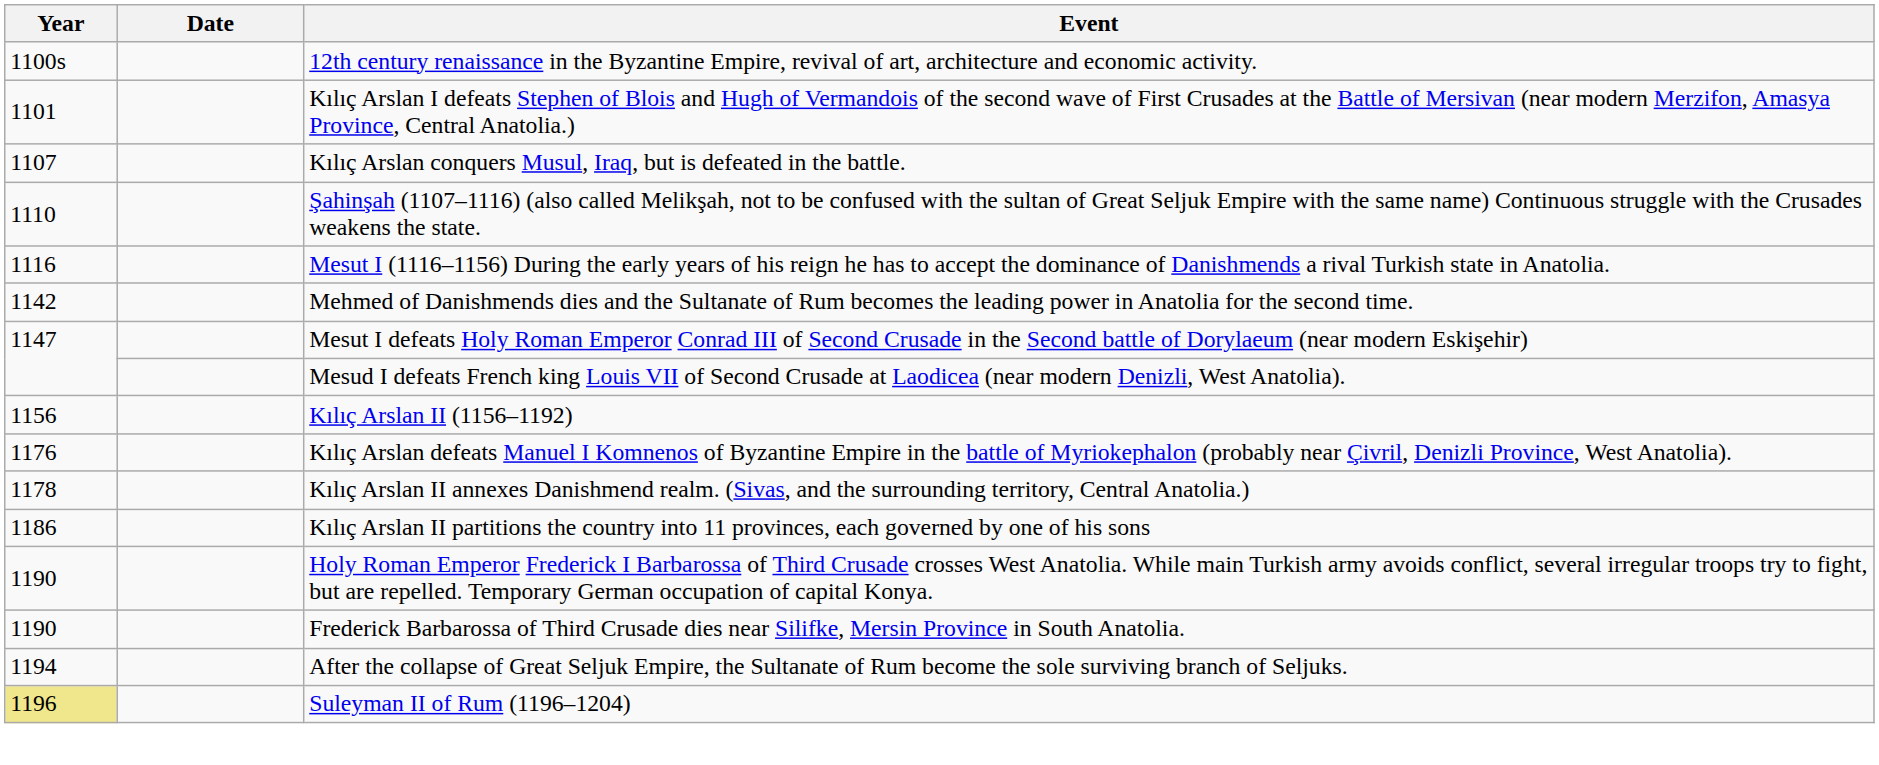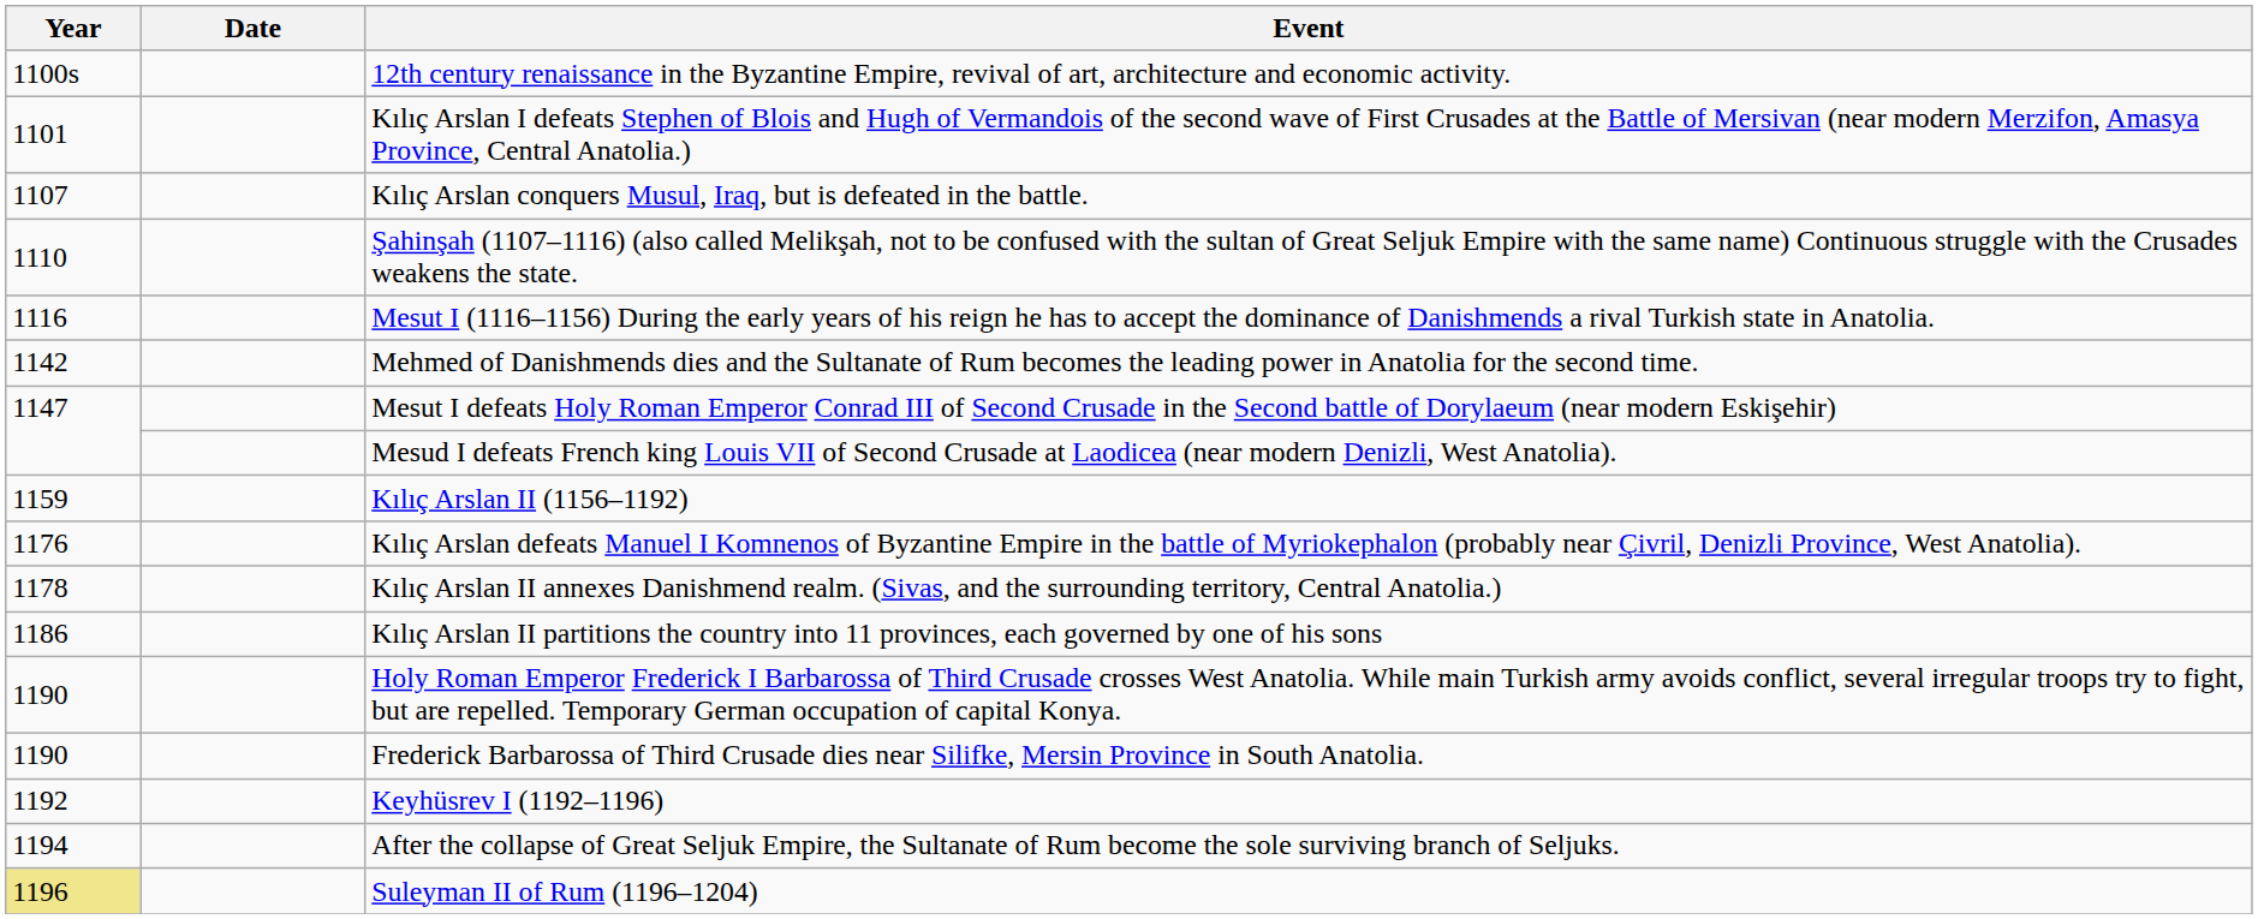 <table class="wikitable" width="100%">
 <tr>
 <th style="width:6%">Year</th>
 <th style="width:10%">Date</th>
 <th>Event</th>
 </tr>
 <tr>
 <td>1100s</td>
 <td></td>
 <td><a href='#'>12th century renaissance</a> in the Byzantine Empire, revival of art, architecture and economic activity.</td>
 </tr>
 <tr>
 <td>1101</td>
 <td></td>
 <td>Kılıç Arslan I defeats <a href='#'>Stephen of Blois</a> and <a href='#'>Hugh of Vermandois</a> of the second wave of First Crusades at the <a href='#'>Battle of Mersivan</a> (near modern <a href='#'>Merzifon</a>, <a href='#'>Amasya Province</a>, Central Anatolia.)</td>
 </tr>
 <tr>
 <td>1107</td>
 <td></td>
 <td>Kılıç Arslan conquers <a href='#'>Musul</a>, <a href='#'>Iraq</a>, but is defeated in the battle.</td>
 </tr>
 <tr>
 <td>1110</td>
 <td></td>
 <td><a href='#'>Şahinşah</a> (1107–1116) (also called Melikşah, not to be confused with the sultan of Great Seljuk Empire with the same name) Continuous struggle with the Crusades weakens the state.</td>
 </tr>
 <tr>
 <td>1116</td>
 <td></td>
 <td><a href='#'>Mesut I</a> (1116–1156) During the early years of his reign he has to accept the dominance of <a href='#'>Danishmends</a> a rival Turkish state in Anatolia.</td>
 </tr>
 <tr>
 <td>1142</td>
 <td></td>
 <td>Mehmed of Danishmends dies and the Sultanate of Rum becomes the leading power in Anatolia for the second time.</td>
 </tr>
 <tr>
 <td rowspan="2" valign="top">1147</td>
 <td></td>
 <td>Mesut I defeats <a href='#'>Holy Roman Emperor</a> <a href='#'>Conrad III</a> of <a href='#'>Second Crusade</a> in the <a href='#'>Second battle of Dorylaeum</a> (near modern Eskişehir)</td>
 </tr>
 <tr>
 <td></td>
 <td>Mesud I defeats French king <a href='#'>Louis VII</a> of Second Crusade at <a href='#'>Laodicea</a> (near modern <a href='#'>Denizli</a>, West Anatolia).</td>
 </tr>
 <tr>
-<td>1156</td>
+<td>1159</td>
 <td></td>
 <td><a href='#'>Kılıç Arslan II</a> (1156–1192)</td>
 </tr>
 <tr>
 <td>1176</td>
 <td></td>
 <td>Kılıç Arslan defeats <a href='#'>Manuel I Komnenos</a> of Byzantine Empire in the <a href='#'>battle of Myriokephalon</a> (probably near <a href='#'>Çivril</a>, <a href='#'>Denizli Province</a>, West Anatolia).</td>
 </tr>
 <tr>
 <td>1178</td>
 <td></td>
 <td>Kılıç Arslan II annexes Danishmend realm. (<a href='#'>Sivas</a>, and the surrounding territory, Central Anatolia.)</td>
 </tr>
 <tr>
 <td>1186</td>
 <td></td>
 <td>Kılıç Arslan II partitions the country into 11 provinces, each governed by one of his sons</td>
 </tr>
 <tr>
 <td>1190</td>
 <td></td>
 <td><a href='#'>Holy Roman Emperor</a> <a href='#'>Frederick I Barbarossa</a> of <a href='#'>Third Crusade</a> crosses West Anatolia. While main Turkish army avoids conflict, several irregular troops try to fight, but are repelled. Temporary German occupation of capital Konya.</td>
 </tr>
 <tr>
 <td>1190</td>
 <td></td>
 <td>Frederick Barbarossa of Third Crusade dies near <a href='#'>Silifke</a>, <a href='#'>Mersin Province</a> in South Anatolia.</td>
 </tr>
 <tr>
+<td>1192</td>
+<td></td>
+<td><a href='#'>Keyhüsrev I</a> (1192–1196)</td>
+</tr>
+<tr>
 <td>1194</td>
 <td></td>
 <td>After the collapse of Great Seljuk Empire, the Sultanate of Rum become the sole surviving branch of Seljuks.</td>
 </tr>
 <tr>
 <td style="background: khaki;">1196</td>
 <td></td>
 <td><a href='#'>Suleyman II of Rum</a> (1196–1204)</td>
 </tr>
 </table>
